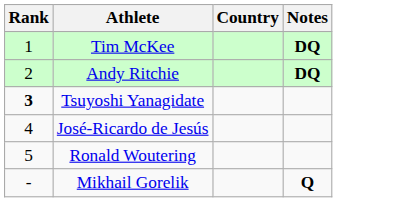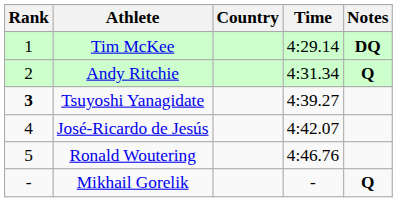 <table class="wikitable sortable" style="text-align:center">
 <tr>
 <th>Rank</th>
 <th>Athlete</th>
 <th>Country</th>
+<th>Time</th>
 <th>Notes</th>
 </tr>
 <tr bgcolor=ccffcc>
 <td>1</td>
 <td><a href='#'>Tim McKee</a></td>
 <td align=left></td>
+<td>4:29.14</td>
 <td><strong>DQ </strong></td>
 </tr>
 <tr bgcolor=ccffcc>
 <td>2</td>
 <td><a href='#'>Andy Ritchie</a></td>
 <td align=left></td>
-<td><strong>DQ </strong></td>
+<td>4:31.34</td>
+<td><strong>Q </strong></td>
 </tr>
 <tr>
 <td><strong>3</strong></td>
 <td><a href='#'>Tsuyoshi Yanagidate</a></td>
 <td align=left></td>
+<td>4:39.27</td>
 <td><strong> </strong></td>
 </tr>
 <tr>
 <td>4</td>
 <td><a href='#'>José-Ricardo de Jesús</a></td>
 <td align=left></td>
+<td>4:42.07</td>
 <td><strong> </strong></td>
 </tr>
 <tr>
 <td>5</td>
 <td><a href='#'>Ronald Woutering</a></td>
 <td align=left></td>
+<td>4:46.76</td>
 <td><strong> </strong></td>
 </tr>
 <tr>
 <td>-</td>
 <td><a href='#'>Mikhail Gorelik</a></td>
 <td align=left></td>
+<td>-</td>
 <td><strong>Q </strong></td>
 </tr>
 </table>
